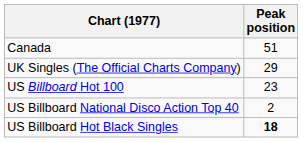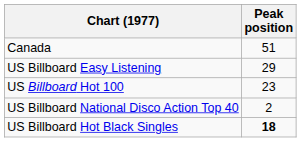 <table class="wikitable sortable">
 <tr>
 <th>Chart (1977)</th>
 <th>Peak<br>position</th>
 </tr>
 <tr>
 <td>Canada</td>
 <td align="center">51</td>
 </tr>
 <tr>
-<td>UK Singles (<a href='#'>The Official Charts Company</a>)</td>
+<td align="left">US Billboard <a href='#'>Easy Listening</a></td>
 <td align="center">29</td>
 </tr>
 <tr>
 <td align="left">US <a href='#'><em>Billboard</em> Hot 100</a></td>
 <td align="center">23</td>
 </tr>
 <tr>
 <td align="left">US Billboard <a href='#'>National Disco Action Top 40</a></td>
 <td style="text-align:center;">2</td>
 </tr>
 <tr>
 <td align="left">US Billboard <a href='#'>Hot Black Singles</a></td>
 <td align="center"><strong>18</strong></td>
 </tr>
 </table>
